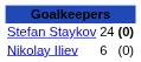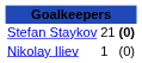 <table class="toccolours" border="0" cellpadding="2" cellspacing="0" align="left" style="margin:0.5em;">
 <tr>
 <th colspan="4" align="center" bgcolor="#2049B7"><span>Goalkeepers</span></th>
 </tr>
 <tr>
 <td> <a href='#'>Stefan Staykov</a></td>
-<td>24</td>
+<td>21</td>
 <td><strong>(0)</strong></td>
 </tr>
 <tr>
 <td> <a href='#'>Nikolay Iliev</a></td>
-<td>6</td>
+<td>1</td>
 <td>(0)</td>
 </tr>
 <tr>
 </tr>
 </table>
